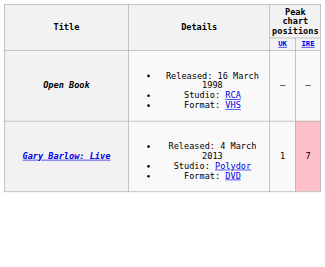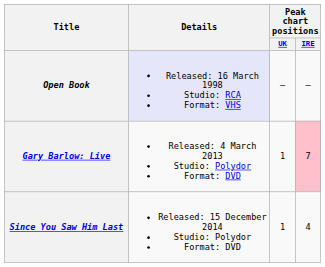 <table class="wikitable plainrowheaders" style="text-align:center;">
 <tr>
 <th scope="col" rowspan="2" style="width:14em;">Title</th>
 <th scope="col" rowspan="2" style="width:16em;">Details</th>
 <th scope="col" colspan="2">Peak chart positions</th>
 </tr>
 <tr>
 <th scope="col" style="width:3em;font-size:85%;"><a href='#'>UK</a></th>
 <th scope="col" style="width:3em;font-size:85%;"><a href='#'>IRE</a><br></th>
 </tr>
 <tr>
 <th scope="row"><em>Open Book</em></th>
-<td><br><ul><li>Released: 16 March 1998</li><li>Studio: <a href='#'>RCA</a></li><li>Format: <a href='#'>VHS</a></li></ul></td>
+<td style="background: lavender;"><br><ul><li>Released: 16 March 1998</li><li>Studio: <a href='#'>RCA</a></li><li>Format: <a href='#'>VHS</a></li></ul></td>
 <td>—</td>
 <td>—</td>
 </tr>
 <tr>
 <th scope="row"><em><a href='#'>Gary Barlow: Live</a></em></th>
 <td><br><ul><li>Released: 4 March 2013</li><li>Studio: <a href='#'>Polydor</a></li><li>Format: <a href='#'>DVD</a></li></ul></td>
 <td>1</td>
 <td style="background: pink;">7</td>
 </tr>
+<tr>
+<th scope="row"><em><a href='#'>Since You Saw Him Last</a></em></th>
+<td><br><ul><li>Released: 15 December 2014</li><li>Studio: Polydor</li><li>Format: DVD</li></ul></td>
+<td>1</td>
+<td>4</td>
+</tr>
 </table>
